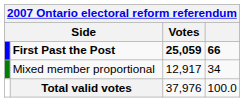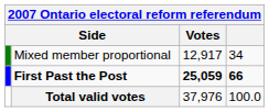 <table class="wikitable" style="font-size: 95; clear:both">
 <tr style="background-color:#E9E9E9">
 <th colspan=4><a href='#'>2007 Ontario electoral reform referendum</a></th>
 </tr>
 <tr style="background-color:#E9E9E9">
 <th colspan=2 style="width: 130px">Side</th>
 <th style="width: 50px">Votes</th>
 <th style="width: 40px"></th>
 </tr>
 <tr>
+<td bgcolor="green"></td>
+<td>Mixed member proportional</td>
+<td>12,917</td>
+<td>34</td>
+</tr>
+<tr>
 <td bgcolor="blue"></td>
 <td><strong>First Past the Post</strong></td>
 <td><strong>25,059</strong></td>
 <td><strong>66</strong></td>
-</tr>
-<tr>
-<td bgcolor="green"></td>
-<td>Mixed member proportional</td>
-<td>12,917</td>
-<td>34</td>
 </tr>
 <tr>
 <td bgcolor="white"></td>
 <th>Total valid votes</th>
 <td>37,976</td>
 <td>100.0</td>
 </tr>
 </table>
